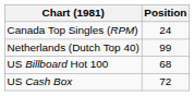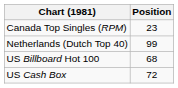 <table class="wikitable sortable">
 <tr>
 <th align="left">Chart (1981)</th>
 <th style="text-align:center;">Position</th>
 </tr>
 <tr>
 <td>Canada Top Singles (<em>RPM</em>)</td>
-<td style="text-align:center;">24</td>
+<td style="text-align:center;">23</td>
 </tr>
 <tr>
 <td>Netherlands (Dutch Top 40)</td>
 <td style="text-align:center;">99</td>
 </tr>
 <tr>
 <td>US <em>Billboard</em> Hot 100</td>
 <td style="text-align:center;">68</td>
 </tr>
 <tr>
 <td>US <em>Cash Box</em> </td>
 <td style="text-align:center;">72</td>
 </tr>
 </table>
